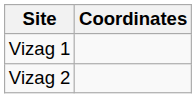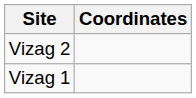 <table class="wikitable sortable">
 <tr>
 <th>Site</th>
 <th>Coordinates</th>
 </tr>
 <tr>
+<td>Vizag 2</td>
+<td></td>
+</tr>
+<tr>
 <td>Vizag 1</td>
 <td></td>
 </tr>
-<tr>
-<td>Vizag 2</td>
-<td></td>
-</tr>
 </table>
